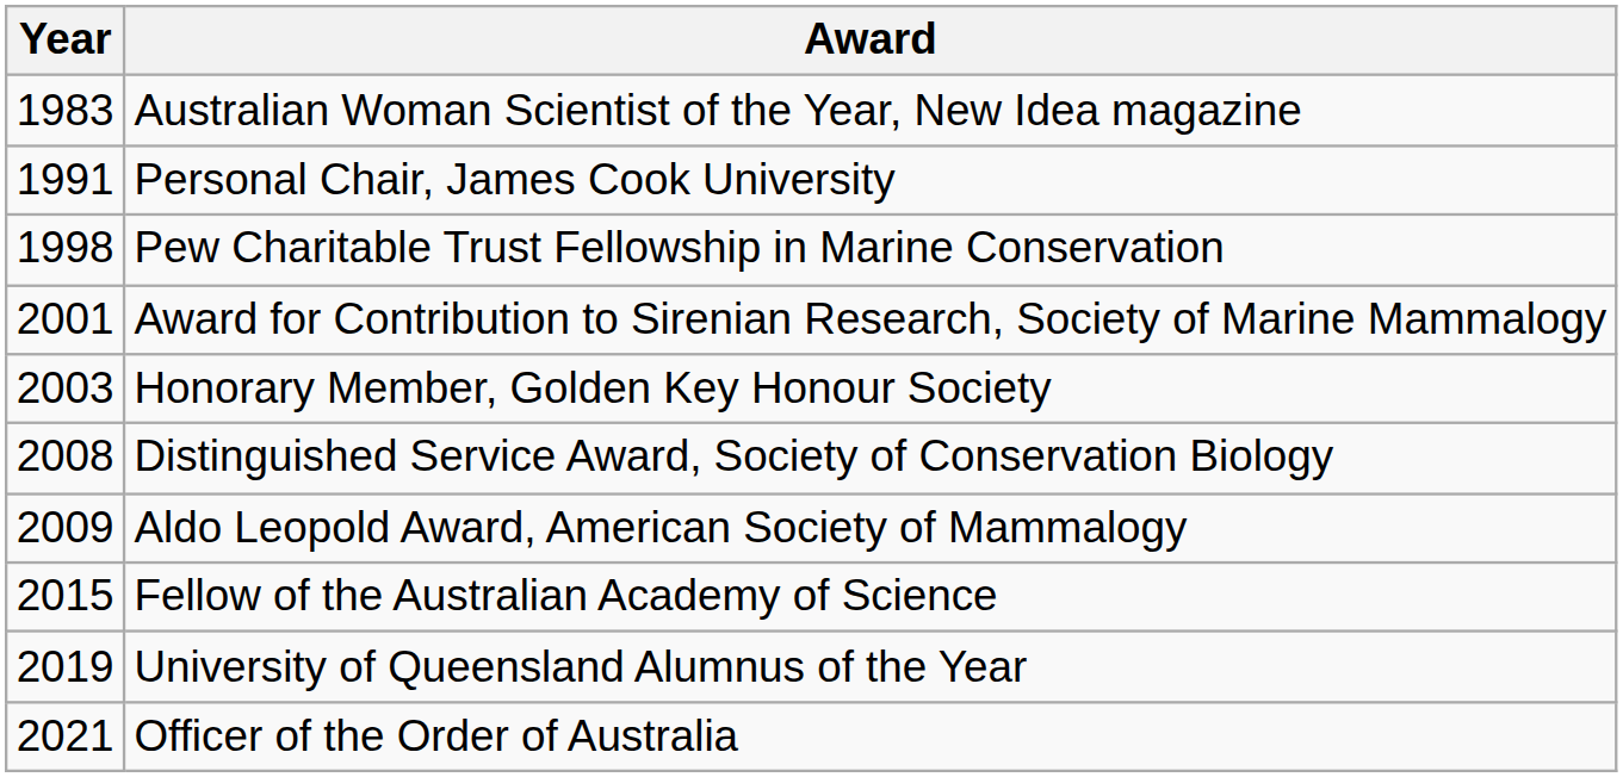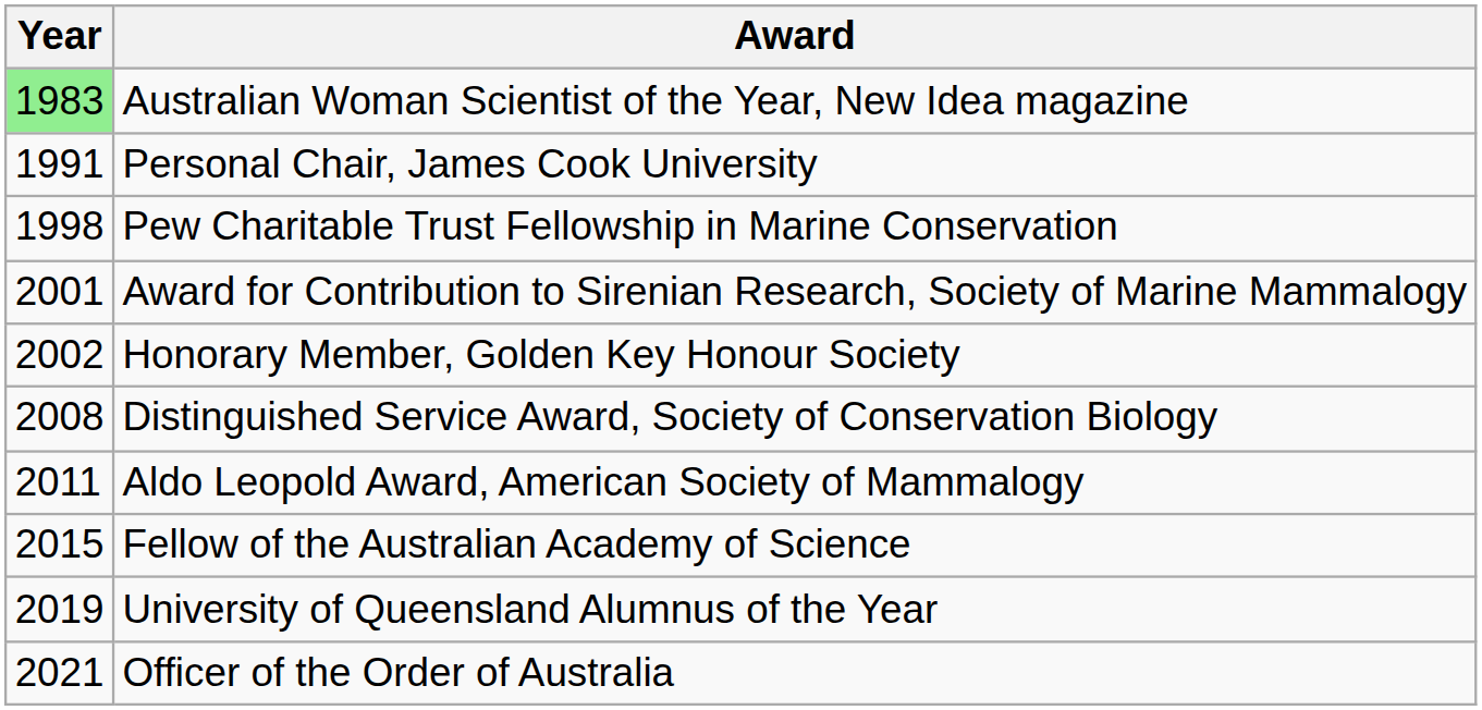 <table class="wikitable">
 <tr>
 <th>Year</th>
 <th>Award</th>
 </tr>
 <tr>
-<td>1983</td>
+<td style="background: lightgreen;">1983</td>
 <td>Australian Woman Scientist of the Year, New Idea magazine</td>
 </tr>
 <tr>
 <td>1991</td>
 <td>Personal Chair, James Cook University</td>
 </tr>
 <tr>
 <td>1998</td>
 <td>Pew Charitable Trust Fellowship in Marine Conservation</td>
 </tr>
 <tr>
 <td>2001</td>
 <td>Award for Contribution to Sirenian Research, Society of Marine Mammalogy</td>
 </tr>
 <tr>
-<td>2003</td>
+<td>2002</td>
 <td>Honorary Member, Golden Key Honour Society</td>
 </tr>
 <tr>
 <td>2008</td>
 <td>Distinguished Service Award, Society of Conservation Biology</td>
 </tr>
 <tr>
-<td>2009</td>
+<td>2011</td>
 <td>Aldo Leopold Award, American Society of Mammalogy</td>
 </tr>
 <tr>
 <td>2015</td>
 <td>Fellow of the Australian Academy of Science</td>
 </tr>
 <tr>
 <td>2019</td>
 <td>University of Queensland Alumnus of the Year</td>
 </tr>
 <tr>
 <td>2021</td>
 <td>Officer of the Order of Australia</td>
 </tr>
 </table>
